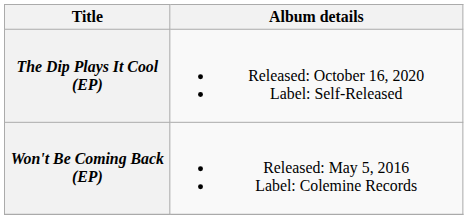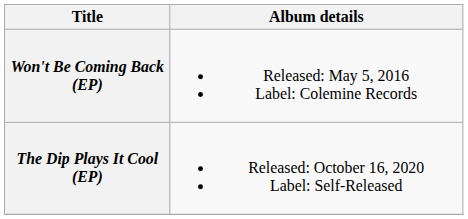 <table class="wikitable plainrowheaders" style="text-align:center;">
 <tr>
 <th scope="col" style="width:10em;">Title</th>
 <th scope="col" style="width:18em;">Album details</th>
 </tr>
 <tr>
+<th scope="row"><em>Won't Be Coming Back (EP)</em></th>
+<td><br><ul><li>Released: May 5, 2016</li><li>Label: Colemine Records</li></ul></td>
+</tr>
+<tr>
 <th scope="row"><em>The Dip Plays It Cool (EP)</em></th>
 <td><br><ul><li>Released: October 16, 2020</li><li>Label: Self-Released</li></ul></td>
 </tr>
 <tr>
-<th scope="row"><em>Won't Be Coming Back (EP)</em></th>
-<td><br><ul><li>Released: May 5, 2016</li><li>Label: Colemine Records</li></ul></td>
-</tr>
-<tr>
 </tr>
 </table>
